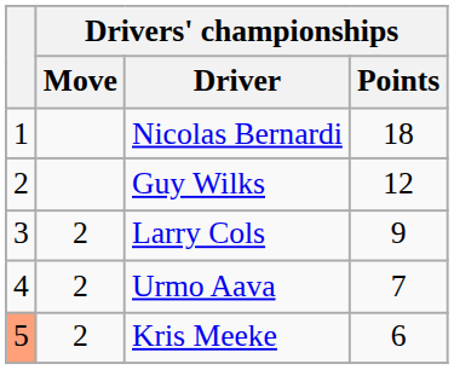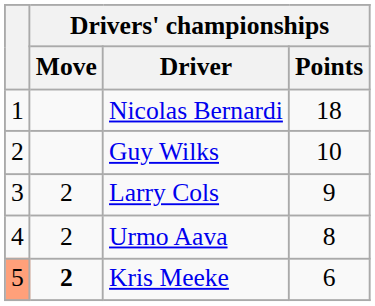 <table class="wikitable" style="font-size:85%;">
 <tr>
 <th rowspan="2"></th>
 <th colspan="3">Drivers' championships</th>
 </tr>
 <tr>
 <th>Move</th>
 <th>Driver</th>
 <th>Points</th>
 </tr>
 <tr>
 <td align="center">1</td>
 <td align="center"></td>
 <td> <a href='#'>Nicolas Bernardi</a></td>
 <td align="center">18</td>
 </tr>
 <tr>
 <td align="center">2</td>
 <td align="center"></td>
 <td> <a href='#'>Guy Wilks</a></td>
-<td align="center">12</td>
+<td align="center">10</td>
 </tr>
 <tr>
 <td align="center">3</td>
 <td align="center"> 2</td>
 <td> <a href='#'>Larry Cols</a></td>
 <td align="center">9</td>
 </tr>
 <tr>
 <td align="center">4</td>
 <td align="center"> 2</td>
 <td> <a href='#'>Urmo Aava</a></td>
-<td align="center">7</td>
+<td align="center">8</td>
 </tr>
 <tr>
 <td align="center" style="background: lightsalmon;">5</td>
-<td align="center"> 2</td>
+<td align="center"><strong> 2</strong></td>
 <td> <a href='#'>Kris Meeke</a></td>
 <td align="center">6</td>
 </tr>
 </table>
